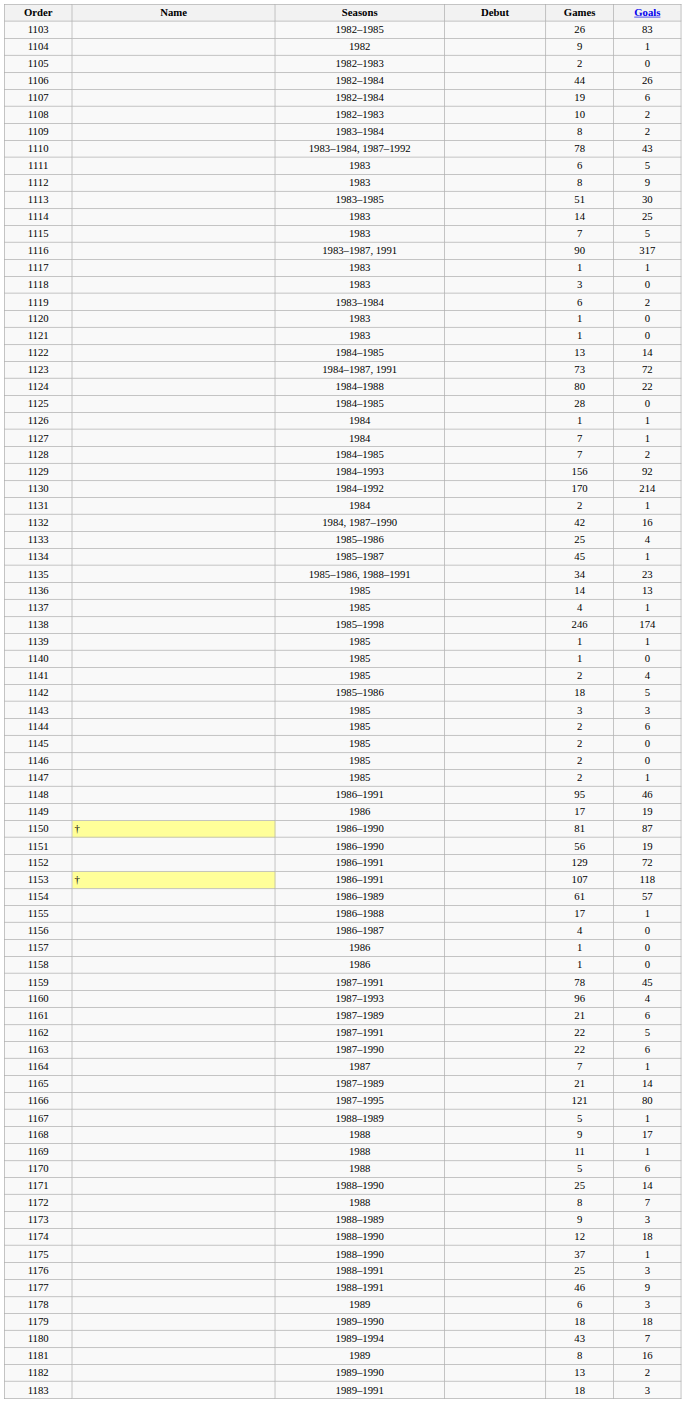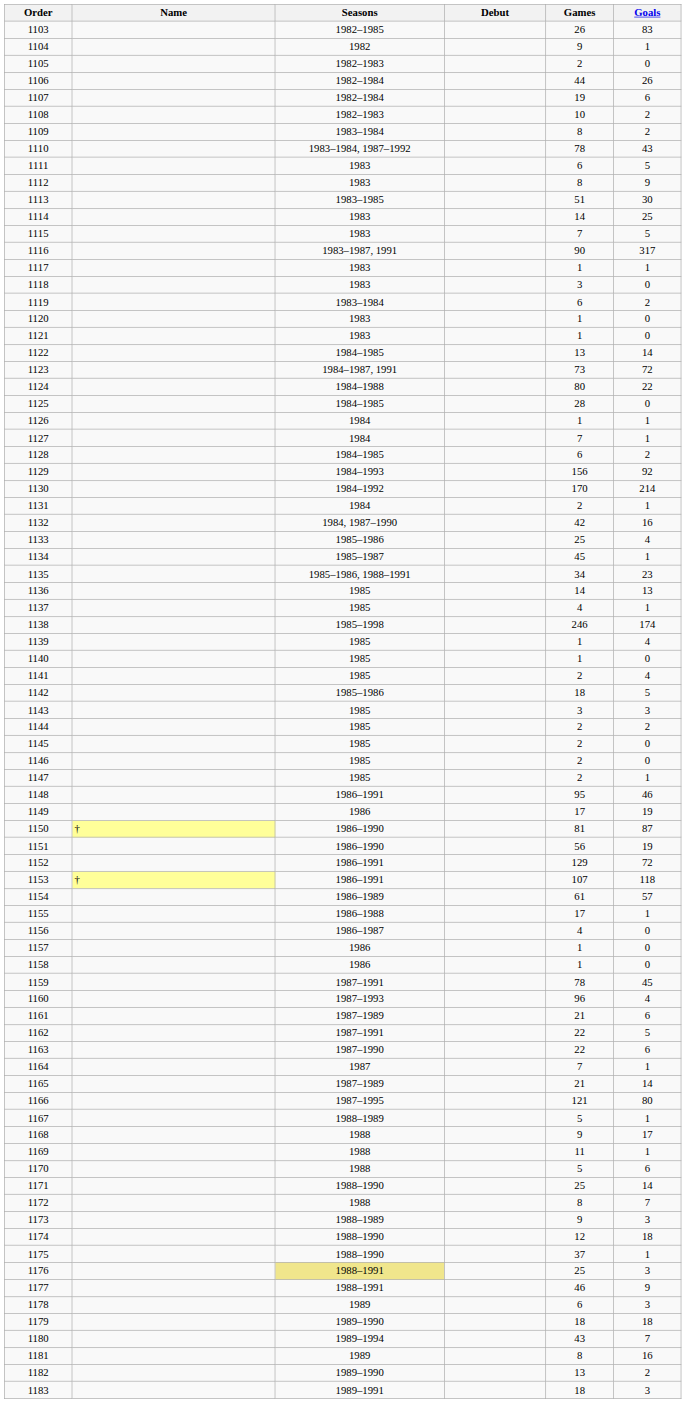 <table class="wikitable sortable" style="text-align:center; width:80%">
 <tr>
 <th style="width=5%">Order</th>
 <th style="width:30%">Name</th>
 <th style="width:25%">Seasons</th>
 <th style="width:15%">Debut</th>
 <th style="width:10%">Games</th>
 <th style="width:10%"><a href='#'>Goals</a></th>
 </tr>
 <tr>
 <td>1103</td>
 <td align=left></td>
 <td>1982–1985</td>
 <td></td>
 <td>26</td>
 <td>83</td>
 </tr>
 <tr>
 <td>1104</td>
 <td align=left></td>
 <td>1982</td>
 <td></td>
 <td>9</td>
 <td>1</td>
 </tr>
 <tr>
 <td>1105</td>
 <td align=left></td>
 <td>1982–1983</td>
 <td></td>
 <td>2</td>
 <td>0</td>
 </tr>
 <tr>
 <td>1106</td>
 <td align=left></td>
 <td>1982–1984</td>
 <td></td>
 <td>44</td>
 <td>26</td>
 </tr>
 <tr>
 <td>1107</td>
 <td align=left></td>
 <td>1982–1984</td>
 <td></td>
 <td>19</td>
 <td>6</td>
 </tr>
 <tr>
 <td>1108</td>
 <td align=left></td>
 <td>1982–1983</td>
 <td></td>
 <td>10</td>
 <td>2</td>
 </tr>
 <tr>
 <td>1109</td>
 <td align=left></td>
 <td>1983–1984</td>
 <td></td>
 <td>8</td>
 <td>2</td>
 </tr>
 <tr>
 <td>1110</td>
 <td align=left></td>
 <td>1983–1984, 1987–1992</td>
 <td></td>
 <td>78</td>
 <td>43</td>
 </tr>
 <tr>
 <td>1111</td>
 <td align=left></td>
 <td>1983</td>
 <td></td>
 <td>6</td>
 <td>5</td>
 </tr>
 <tr>
 <td>1112</td>
 <td align=left></td>
 <td>1983</td>
 <td></td>
 <td>8</td>
 <td>9</td>
 </tr>
 <tr>
 <td>1113</td>
 <td align=left></td>
 <td>1983–1985</td>
 <td></td>
 <td>51</td>
 <td>30</td>
 </tr>
 <tr>
 <td>1114</td>
 <td align=left></td>
 <td>1983</td>
 <td></td>
 <td>14</td>
 <td>25</td>
 </tr>
 <tr>
 <td>1115</td>
 <td align=left></td>
 <td>1983</td>
 <td></td>
 <td>7</td>
 <td>5</td>
 </tr>
 <tr>
 <td>1116</td>
 <td align=left></td>
 <td>1983–1987, 1991</td>
 <td></td>
 <td>90</td>
 <td>317</td>
 </tr>
 <tr>
 <td>1117</td>
 <td align=left></td>
 <td>1983</td>
 <td></td>
 <td>1</td>
 <td>1</td>
 </tr>
 <tr>
 <td>1118</td>
 <td align=left></td>
 <td>1983</td>
 <td></td>
 <td>3</td>
 <td>0</td>
 </tr>
 <tr>
 <td>1119</td>
 <td align=left></td>
 <td>1983–1984</td>
 <td></td>
 <td>6</td>
 <td>2</td>
 </tr>
 <tr>
 <td>1120</td>
 <td align=left></td>
 <td>1983</td>
 <td></td>
 <td>1</td>
 <td>0</td>
 </tr>
 <tr>
 <td>1121</td>
 <td align=left></td>
 <td>1983</td>
 <td></td>
 <td>1</td>
 <td>0</td>
 </tr>
 <tr>
 <td>1122</td>
 <td align=left></td>
 <td>1984–1985</td>
 <td></td>
 <td>13</td>
 <td>14</td>
 </tr>
 <tr>
 <td>1123</td>
 <td align=left></td>
 <td>1984–1987, 1991</td>
 <td></td>
 <td>73</td>
 <td>72</td>
 </tr>
 <tr>
 <td>1124</td>
 <td align=left></td>
 <td>1984–1988</td>
 <td></td>
 <td>80</td>
 <td>22</td>
 </tr>
 <tr>
 <td>1125</td>
 <td align=left></td>
 <td>1984–1985</td>
 <td></td>
 <td>28</td>
 <td>0</td>
 </tr>
 <tr>
 <td>1126</td>
 <td align=left></td>
 <td>1984</td>
 <td></td>
 <td>1</td>
 <td>1</td>
 </tr>
 <tr>
 <td>1127</td>
 <td align=left></td>
 <td>1984</td>
 <td></td>
 <td>7</td>
 <td>1</td>
 </tr>
 <tr>
 <td>1128</td>
 <td align=left></td>
 <td>1984–1985</td>
 <td></td>
-<td>7</td>
+<td>6</td>
 <td>2</td>
 </tr>
 <tr>
 <td>1129</td>
 <td align=left></td>
 <td>1984–1993</td>
 <td></td>
 <td>156</td>
 <td>92</td>
 </tr>
 <tr>
 <td>1130</td>
 <td align=left></td>
 <td>1984–1992</td>
 <td></td>
 <td>170</td>
 <td>214</td>
 </tr>
 <tr>
 <td>1131</td>
 <td align=left></td>
 <td>1984</td>
 <td></td>
 <td>2</td>
 <td>1</td>
 </tr>
 <tr>
 <td>1132</td>
 <td align=left></td>
 <td>1984, 1987–1990</td>
 <td></td>
 <td>42</td>
 <td>16</td>
 </tr>
 <tr>
 <td>1133</td>
 <td align=left></td>
 <td>1985–1986</td>
 <td></td>
 <td>25</td>
 <td>4</td>
 </tr>
 <tr>
 <td>1134</td>
 <td align=left></td>
 <td>1985–1987</td>
 <td></td>
 <td>45</td>
 <td>1</td>
 </tr>
 <tr>
 <td>1135</td>
 <td align=left></td>
 <td>1985–1986, 1988–1991</td>
 <td></td>
 <td>34</td>
 <td>23</td>
 </tr>
 <tr>
 <td>1136</td>
 <td align=left></td>
 <td>1985</td>
 <td></td>
 <td>14</td>
 <td>13</td>
 </tr>
 <tr>
 <td>1137</td>
 <td align=left></td>
 <td>1985</td>
 <td></td>
 <td>4</td>
 <td>1</td>
 </tr>
 <tr>
 <td>1138</td>
 <td align=left></td>
 <td>1985–1998</td>
 <td></td>
 <td>246</td>
 <td>174</td>
 </tr>
 <tr>
 <td>1139</td>
 <td align=left></td>
 <td>1985</td>
 <td></td>
 <td>1</td>
-<td>1</td>
+<td>4</td>
 </tr>
 <tr>
 <td>1140</td>
 <td align=left></td>
 <td>1985</td>
 <td></td>
 <td>1</td>
 <td>0</td>
 </tr>
 <tr>
 <td>1141</td>
 <td align=left></td>
 <td>1985</td>
 <td></td>
 <td>2</td>
 <td>4</td>
 </tr>
 <tr>
 <td>1142</td>
 <td align=left></td>
 <td>1985–1986</td>
 <td></td>
 <td>18</td>
 <td>5</td>
 </tr>
 <tr>
 <td>1143</td>
 <td align=left></td>
 <td>1985</td>
 <td></td>
 <td>3</td>
 <td>3</td>
 </tr>
 <tr>
 <td>1144</td>
 <td align=left></td>
 <td>1985</td>
 <td></td>
 <td>2</td>
-<td>6</td>
+<td>2</td>
 </tr>
 <tr>
 <td>1145</td>
 <td align=left></td>
 <td>1985</td>
 <td></td>
 <td>2</td>
 <td>0</td>
 </tr>
 <tr>
 <td>1146</td>
 <td align=left></td>
 <td>1985</td>
 <td></td>
 <td>2</td>
 <td>0</td>
 </tr>
 <tr>
 <td>1147</td>
 <td align=left></td>
 <td>1985</td>
 <td></td>
 <td>2</td>
 <td>1</td>
 </tr>
 <tr>
 <td>1148</td>
 <td align=left></td>
 <td>1986–1991</td>
 <td></td>
 <td>95</td>
 <td>46</td>
 </tr>
 <tr>
 <td>1149</td>
 <td align=left></td>
 <td>1986</td>
 <td></td>
 <td>17</td>
 <td>19</td>
 </tr>
 <tr>
 <td>1150</td>
 <td style="text-align:left; background:#FFFF99">†</td>
 <td>1986–1990</td>
 <td></td>
 <td>81</td>
 <td>87</td>
 </tr>
 <tr>
 <td>1151</td>
 <td align=left></td>
 <td>1986–1990</td>
 <td></td>
 <td>56</td>
 <td>19</td>
 </tr>
 <tr>
 <td>1152</td>
 <td align=left></td>
 <td>1986–1991</td>
 <td></td>
 <td>129</td>
 <td>72</td>
 </tr>
 <tr>
 <td>1153</td>
 <td style="text-align:left; background:#FFFF99">†</td>
 <td>1986–1991</td>
 <td></td>
 <td>107</td>
 <td>118</td>
 </tr>
 <tr>
 <td>1154</td>
 <td align=left></td>
 <td>1986–1989</td>
 <td></td>
 <td>61</td>
 <td>57</td>
 </tr>
 <tr>
 <td>1155</td>
 <td align=left></td>
 <td>1986–1988</td>
 <td></td>
 <td>17</td>
 <td>1</td>
 </tr>
 <tr>
 <td>1156</td>
 <td align=left></td>
 <td>1986–1987</td>
 <td></td>
 <td>4</td>
 <td>0</td>
 </tr>
 <tr>
 <td>1157</td>
 <td align=left></td>
 <td>1986</td>
 <td></td>
 <td>1</td>
 <td>0</td>
 </tr>
 <tr>
 <td>1158</td>
 <td align=left></td>
 <td>1986</td>
 <td></td>
 <td>1</td>
 <td>0</td>
 </tr>
 <tr>
 <td>1159</td>
 <td align=left></td>
 <td>1987–1991</td>
 <td></td>
 <td>78</td>
 <td>45</td>
 </tr>
 <tr>
 <td>1160</td>
 <td align=left></td>
 <td>1987–1993</td>
 <td></td>
 <td>96</td>
 <td>4</td>
 </tr>
 <tr>
 <td>1161</td>
 <td align=left></td>
 <td>1987–1989</td>
 <td></td>
 <td>21</td>
 <td>6</td>
 </tr>
 <tr>
 <td>1162</td>
 <td align=left></td>
 <td>1987–1991</td>
 <td></td>
 <td>22</td>
 <td>5</td>
 </tr>
 <tr>
 <td>1163</td>
 <td align=left></td>
 <td>1987–1990</td>
 <td></td>
 <td>22</td>
 <td>6</td>
 </tr>
 <tr>
 <td>1164</td>
 <td align=left></td>
 <td>1987</td>
 <td></td>
 <td>7</td>
 <td>1</td>
 </tr>
 <tr>
 <td>1165</td>
 <td align=left></td>
 <td>1987–1989</td>
 <td></td>
 <td>21</td>
 <td>14</td>
 </tr>
 <tr>
 <td>1166</td>
 <td align=left></td>
 <td>1987–1995</td>
 <td></td>
 <td>121</td>
 <td>80</td>
 </tr>
 <tr>
 <td>1167</td>
 <td align=left></td>
 <td>1988–1989</td>
 <td></td>
 <td>5</td>
 <td>1</td>
 </tr>
 <tr>
 <td>1168</td>
 <td align=left></td>
 <td>1988</td>
 <td></td>
 <td>9</td>
 <td>17</td>
 </tr>
 <tr>
 <td>1169</td>
 <td align=left></td>
 <td>1988</td>
 <td></td>
 <td>11</td>
 <td>1</td>
 </tr>
 <tr>
 <td>1170</td>
 <td align=left></td>
 <td>1988</td>
 <td></td>
 <td>5</td>
 <td>6</td>
 </tr>
 <tr>
 <td>1171</td>
 <td align=left></td>
 <td>1988–1990</td>
 <td></td>
 <td>25</td>
 <td>14</td>
 </tr>
 <tr>
 <td>1172</td>
 <td align=left></td>
 <td>1988</td>
 <td></td>
 <td>8</td>
 <td>7</td>
 </tr>
 <tr>
 <td>1173</td>
 <td align=left></td>
 <td>1988–1989</td>
 <td></td>
 <td>9</td>
 <td>3</td>
 </tr>
 <tr>
 <td>1174</td>
 <td align=left></td>
 <td>1988–1990</td>
 <td></td>
 <td>12</td>
 <td>18</td>
 </tr>
 <tr>
 <td>1175</td>
 <td align=left></td>
 <td>1988–1990</td>
 <td></td>
 <td>37</td>
 <td>1</td>
 </tr>
 <tr>
 <td>1176</td>
 <td align=left></td>
-<td>1988–1991</td>
+<td style="background: khaki;">1988–1991</td>
 <td></td>
 <td>25</td>
 <td>3</td>
 </tr>
 <tr>
 <td>1177</td>
 <td align=left></td>
 <td>1988–1991</td>
 <td></td>
 <td>46</td>
 <td>9</td>
 </tr>
 <tr>
 <td>1178</td>
 <td align=left></td>
 <td>1989</td>
 <td></td>
 <td>6</td>
 <td>3</td>
 </tr>
 <tr>
 <td>1179</td>
 <td align=left></td>
 <td>1989–1990</td>
 <td></td>
 <td>18</td>
 <td>18</td>
 </tr>
 <tr>
 <td>1180</td>
 <td align=left></td>
 <td>1989–1994</td>
 <td></td>
 <td>43</td>
 <td>7</td>
 </tr>
 <tr>
 <td>1181</td>
 <td align=left></td>
 <td>1989</td>
 <td></td>
 <td>8</td>
 <td>16</td>
 </tr>
 <tr>
 <td>1182</td>
 <td align=left></td>
 <td>1989–1990</td>
 <td></td>
 <td>13</td>
 <td>2</td>
 </tr>
 <tr>
 <td>1183</td>
 <td align=left></td>
 <td>1989–1991</td>
 <td></td>
 <td>18</td>
 <td>3</td>
 </tr>
 </table>
